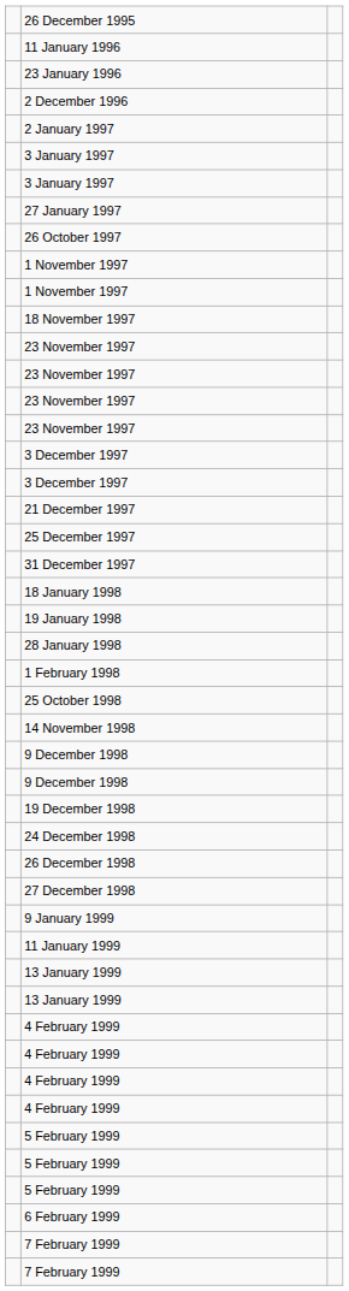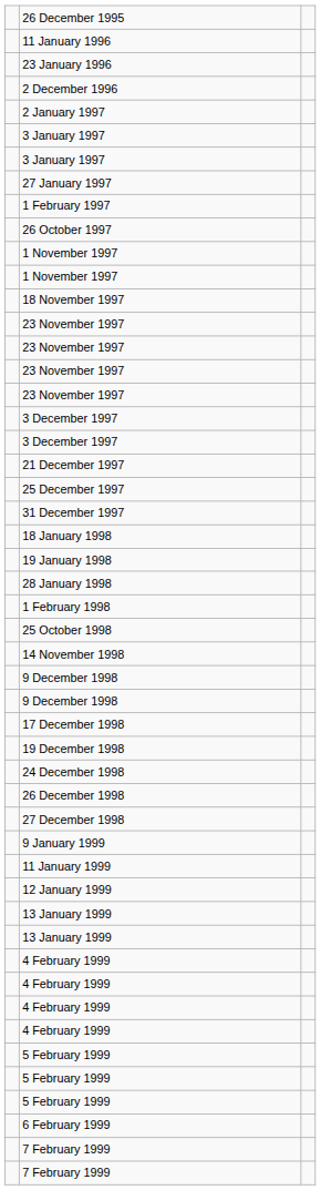 <table class="wikitable" style="font-size: 89%; float: left; width: 26em; margin-right: 1em; height: 1400px">
 <tr>
 <td></td>
 <td>26 December 1995</td>
 <td></td>
 </tr>
 <tr>
 <td></td>
 <td>11 January 1996</td>
 <td></td>
 </tr>
 <tr>
 <td></td>
 <td>23 January 1996</td>
 <td></td>
 </tr>
 <tr>
 <td></td>
 <td>2 December 1996</td>
 <td></td>
 </tr>
 <tr>
 <td></td>
 <td>2 January 1997</td>
 <td></td>
 </tr>
 <tr>
 <td></td>
 <td>3 January 1997</td>
 <td></td>
 </tr>
 <tr>
 <td></td>
 <td>3 January 1997</td>
 <td></td>
 </tr>
 <tr>
 <td></td>
 <td>27 January 1997</td>
+<td></td>
+</tr>
+<tr>
+<td></td>
+<td>1 February 1997</td>
 <td></td>
 </tr>
 <tr>
 <td></td>
 <td>26 October 1997</td>
 <td></td>
 </tr>
 <tr>
 <td></td>
 <td>1 November 1997</td>
 <td></td>
 </tr>
 <tr>
 <td></td>
 <td>1 November 1997</td>
 <td></td>
 </tr>
 <tr>
 <td></td>
 <td>18 November 1997</td>
 <td></td>
 </tr>
 <tr>
 <td></td>
 <td>23 November 1997</td>
 <td></td>
 </tr>
 <tr>
 <td></td>
 <td>23 November 1997</td>
 <td></td>
 </tr>
 <tr>
 <td></td>
 <td>23 November 1997</td>
 <td></td>
 </tr>
 <tr>
 <td></td>
 <td>23 November 1997</td>
 <td></td>
 </tr>
 <tr>
 <td></td>
 <td>3 December 1997</td>
 <td></td>
 </tr>
 <tr>
 <td></td>
 <td>3 December 1997</td>
 <td></td>
 </tr>
 <tr>
 <td></td>
 <td>21 December 1997</td>
 <td></td>
 </tr>
 <tr>
 <td></td>
 <td>25 December 1997</td>
 <td></td>
 </tr>
 <tr>
 <td></td>
 <td>31 December 1997</td>
 <td></td>
 </tr>
 <tr>
 <td></td>
 <td>18 January 1998</td>
 <td></td>
 </tr>
 <tr>
 <td></td>
 <td>19 January 1998</td>
 <td></td>
 </tr>
 <tr>
 <td></td>
 <td>28 January 1998</td>
 <td></td>
 </tr>
 <tr>
 <td></td>
 <td>1 February 1998</td>
 <td></td>
 </tr>
 <tr>
 <td></td>
 <td>25 October 1998</td>
 <td></td>
 </tr>
 <tr>
 <td></td>
 <td>14 November 1998</td>
 <td></td>
 </tr>
 <tr>
 <td></td>
 <td>9 December 1998</td>
 <td></td>
 </tr>
 <tr>
 <td></td>
 <td>9 December 1998</td>
 <td></td>
 </tr>
 <tr>
 <td></td>
+<td>17 December 1998</td>
+<td></td>
+</tr>
+<tr>
+<td></td>
 <td>19 December 1998</td>
 <td></td>
 </tr>
 <tr>
 <td></td>
 <td>24 December 1998</td>
 <td></td>
 </tr>
 <tr>
 <td></td>
 <td>26 December 1998</td>
 <td></td>
 </tr>
 <tr>
 <td></td>
 <td>27 December 1998</td>
 <td></td>
 </tr>
 <tr>
 <td></td>
 <td>9 January 1999</td>
 <td></td>
 </tr>
 <tr>
 <td></td>
 <td>11 January 1999</td>
+<td></td>
+</tr>
+<tr>
+<td></td>
+<td>12 January 1999</td>
 <td></td>
 </tr>
 <tr>
 <td></td>
 <td>13 January 1999</td>
 <td></td>
 </tr>
 <tr>
 <td></td>
 <td>13 January 1999</td>
 <td></td>
 </tr>
 <tr>
 <td></td>
 <td>4 February 1999</td>
 <td></td>
 </tr>
 <tr>
 <td></td>
 <td>4 February 1999</td>
 <td></td>
 </tr>
 <tr>
 <td></td>
 <td>4 February 1999</td>
 <td></td>
 </tr>
 <tr>
 <td></td>
 <td>4 February 1999</td>
 <td></td>
 </tr>
 <tr>
 <td></td>
 <td>5 February 1999</td>
 <td></td>
 </tr>
 <tr>
 <td></td>
 <td>5 February 1999</td>
 <td></td>
 </tr>
 <tr>
 <td></td>
 <td>5 February 1999</td>
 <td></td>
 </tr>
 <tr>
 <td></td>
 <td>6 February 1999</td>
 <td></td>
 </tr>
 <tr>
 <td></td>
 <td>7 February 1999</td>
 <td></td>
 </tr>
 <tr>
 <td></td>
 <td>7 February 1999</td>
 <td></td>
 </tr>
 </table>
